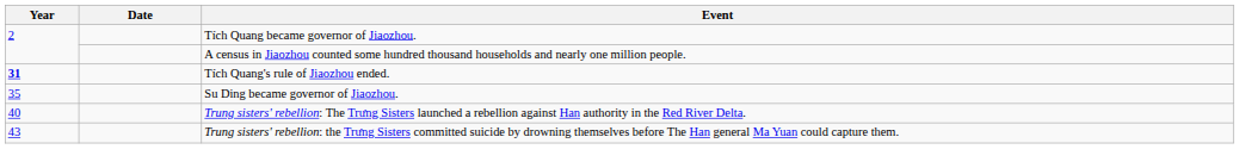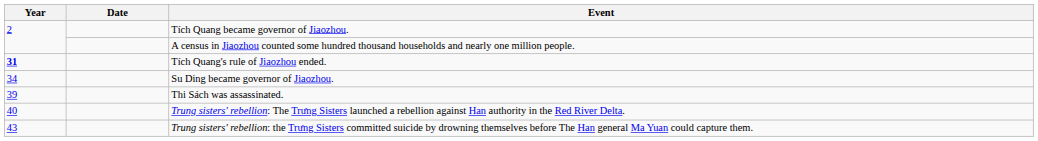 <table class="wikitable" width="100%">
 <tr>
 <th style="width:6%">Year</th>
 <th style="width:10%">Date</th>
 <th>Event</th>
 </tr>
 <tr>
 <td rowspan="2" valign="top"><a href='#'>2</a></td>
 <td></td>
 <td>Tích Quang became governor of <a href='#'>Jiaozhou</a>.</td>
 </tr>
 <tr>
 <td></td>
 <td>A census in <a href='#'>Jiaozhou</a> counted some hundred thousand households and nearly one million people.</td>
 </tr>
 <tr>
 <td><strong><a href='#'>31</a></strong></td>
 <td></td>
 <td>Tích Quang's rule of <a href='#'>Jiaozhou</a> ended.</td>
 </tr>
 <tr>
-<td><a href='#'>35</a></td>
+<td><a href='#'>34</a></td>
 <td></td>
 <td>Su Ding became governor of <a href='#'>Jiaozhou</a>.</td>
+</tr>
+<tr>
+<td><a href='#'>39</a></td>
+<td></td>
+<td>Thi Sách was assassinated.</td>
 </tr>
 <tr>
 <td><a href='#'>40</a></td>
 <td></td>
 <td><em><a href='#'>Trung sisters' rebellion</a></em>: The <a href='#'>Trưng Sisters</a> launched a rebellion against <a href='#'>Han</a> authority in the <a href='#'>Red River Delta</a>.</td>
 </tr>
 <tr>
 <td><a href='#'>43</a></td>
 <td></td>
 <td><em>Trung sisters' rebellion</em>: the <a href='#'>Trưng Sisters</a> committed suicide by drowning themselves before The <a href='#'>Han</a> general <a href='#'>Ma Yuan</a> could capture them.</td>
 </tr>
 </table>
